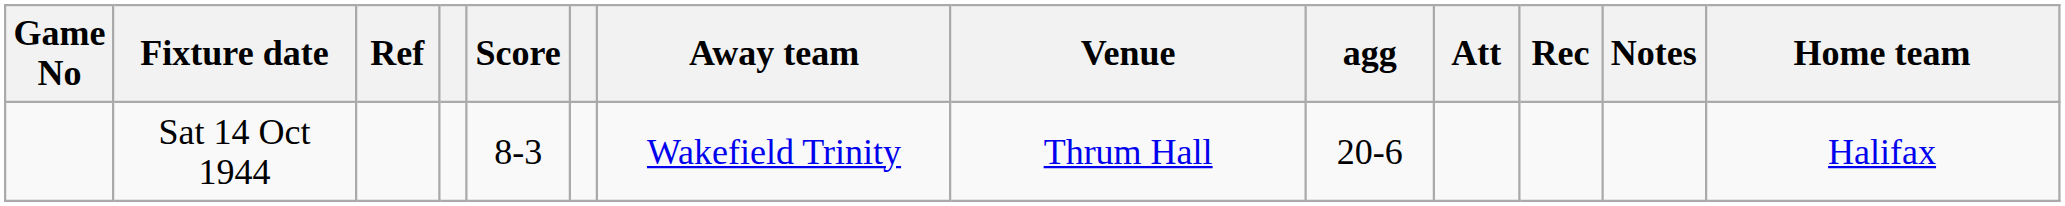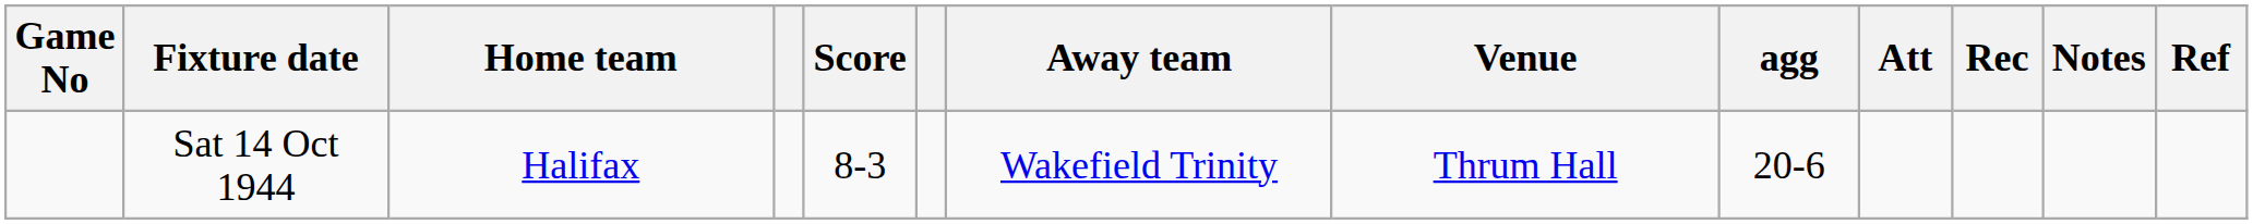 <table class="wikitable" style="text-align:center;">
 <tr>
 <th width=20 abbr="No">Game No</th>
 <th width=100 abbr="Date">Fixture date</th>
-<th width=30 abbr="Ref">Ref</th>
+<th width=150 abbr="Home team">Home team</th>
 <th width=5 abbr="space"></th>
 <th width=20 abbr="Score">Score</th>
 <th width=5 abbr="space"></th>
 <th width=150 abbr="Away team">Away team</th>
 <th width=150 abbr="Venue">Venue</th>
 <th width=50 abbr="agg">agg</th>
 <th width=30 abbr="Att">Att</th>
 <th width=30 abbr="Rec">Rec</th>
 <th width=20 abbr="Notes">Notes</th>
-<th width=150 abbr="Home team">Home team</th>
+<th width=30 abbr="Ref">Ref</th>
 </tr>
 <tr>
 <td></td>
 <td>Sat 14 Oct 1944</td>
-<td></td>
+<td><a href='#'>Halifax</a></td>
 <td></td>
 <td>8-3</td>
 <td></td>
 <td><a href='#'>Wakefield Trinity</a></td>
 <td><a href='#'>Thrum Hall</a></td>
 <td>20-6</td>
 <td></td>
 <td></td>
 <td></td>
-<td><a href='#'>Halifax</a></td>
+<td></td>
 </tr>
 </table>
